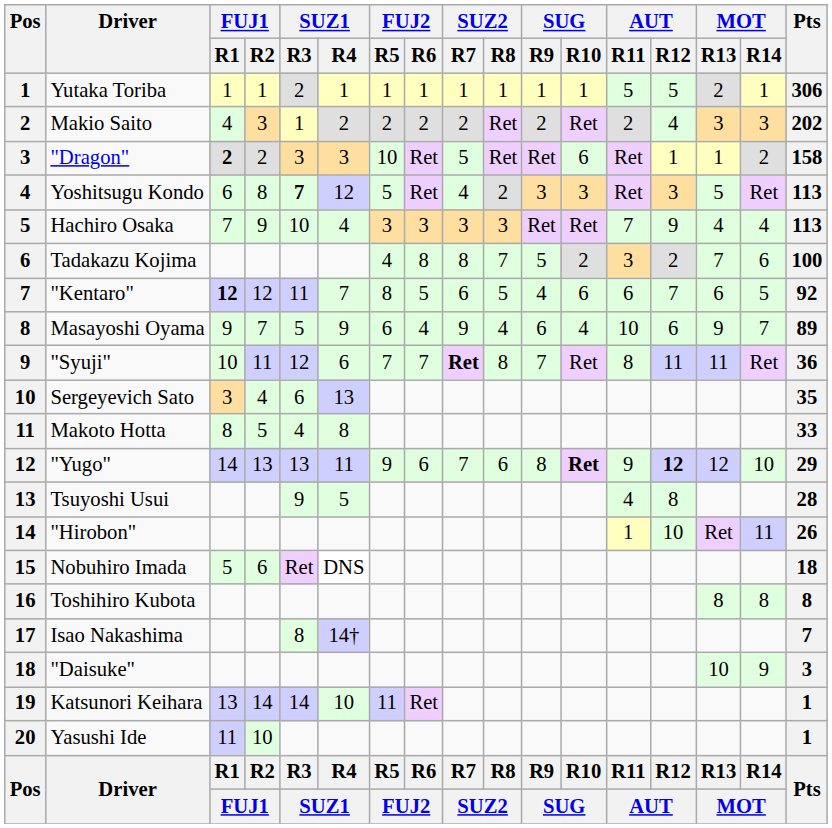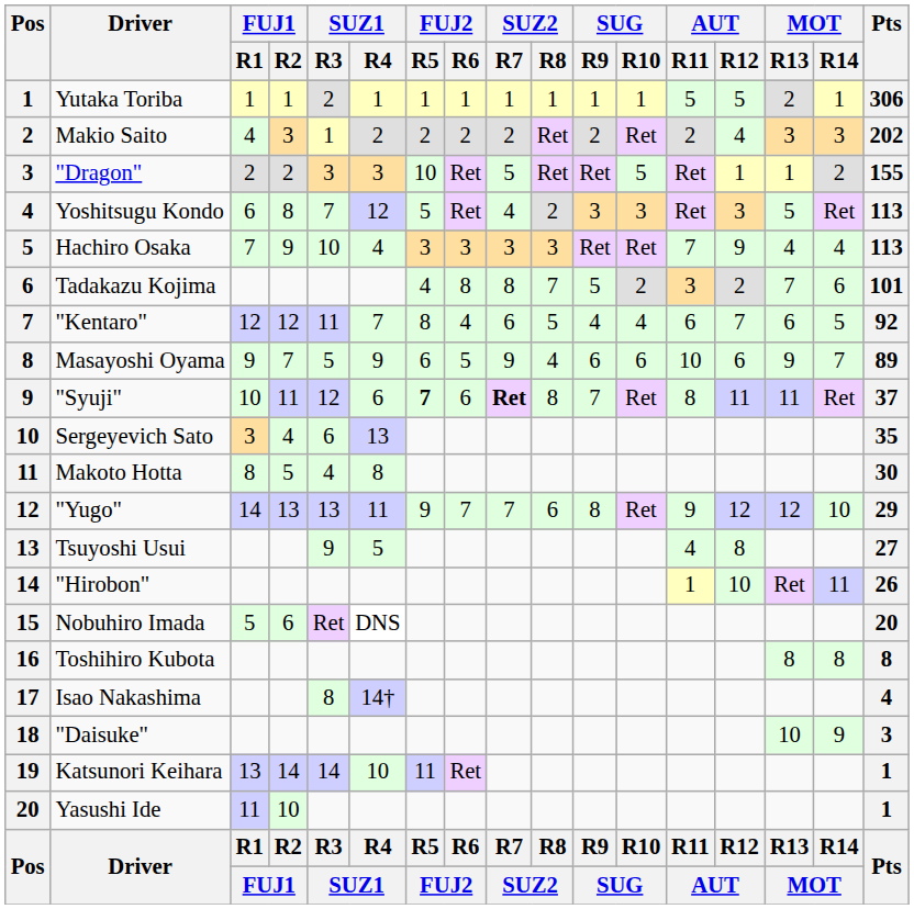 <table class="wikitable" style="font-size:85%; text-align:center">
 <tr style="background:#f9f9f9" valign=top>
 <th rowspan=2>Pos</th>
 <th rowspan=2>Driver</th>
 <th colspan=2><a href='#'>FUJ1</a></th>
 <th colspan=2><a href='#'>SUZ1</a></th>
 <th colspan=2><a href='#'>FUJ2</a></th>
 <th colspan=2><a href='#'>SUZ2</a></th>
 <th colspan=2><a href='#'>SUG</a></th>
 <th colspan=2><a href='#'>AUT</a></th>
 <th colspan=2><a href='#'>MOT</a></th>
 <th rowspan=2>Pts</th>
 </tr>
 <tr>
 <th>R1</th>
 <th>R2</th>
 <th>R3</th>
 <th>R4</th>
 <th>R5</th>
 <th>R6</th>
 <th>R7</th>
 <th>R8</th>
 <th>R9</th>
 <th>R10</th>
 <th>R11</th>
 <th>R12</th>
 <th>R13</th>
 <th>R14</th>
 </tr>
 <tr>
 <th>1</th>
 <td style="text-align:left">Yutaka Toriba</td>
 <td style="background:#ffffbf">1</td>
 <td style="background:#ffffbf">1</td>
 <td style="background:#dfdfdf">2</td>
 <td style="background:#ffffbf">1</td>
 <td style="background:#ffffbf">1</td>
 <td style="background:#ffffbf">1</td>
 <td style="background:#ffffbf">1</td>
 <td style="background:#ffffbf">1</td>
 <td style="background:#ffffbf">1</td>
 <td style="background:#ffffbf">1</td>
 <td style="background:#dfffdf">5</td>
 <td style="background:#dfffdf">5</td>
 <td style="background:#dfdfdf">2</td>
 <td style="background:#ffffbf">1</td>
 <th>306</th>
 </tr>
 <tr>
 <th>2</th>
 <td style="text-align:left">Makio Saito</td>
 <td style="background:#dfffdf">4</td>
 <td style="background:#ffdf9f">3</td>
 <td style="background:#ffffbf">1</td>
 <td style="background:#dfdfdf">2</td>
 <td style="background:#dfdfdf">2</td>
 <td style="background:#dfdfdf">2</td>
 <td style="background:#dfdfdf">2</td>
 <td style="background:#efcfff">Ret</td>
 <td style="background:#dfdfdf">2</td>
 <td style="background:#efcfff">Ret</td>
 <td style="background:#dfdfdf">2</td>
 <td style="background:#dfffdf">4</td>
 <td style="background:#ffdf9f">3</td>
 <td style="background:#ffdf9f">3</td>
 <th>202</th>
 </tr>
 <tr>
 <th>3</th>
 <td style="text-align:left"><a href='#'>"Dragon"</a></td>
-<td style="background:#dfdfdf"><strong>2</strong></td>
+<td style="background:#dfdfdf">2</td>
 <td style="background:#dfdfdf">2</td>
 <td style="background:#ffdf9f">3</td>
 <td style="background:#ffdf9f">3</td>
 <td style="background:#dfffdf">10</td>
 <td style="background:#efcfff">Ret</td>
 <td style="background:#dfffdf">5</td>
 <td style="background:#efcfff">Ret</td>
 <td style="background:#efcfff">Ret</td>
-<td style="background:#dfffdf">6</td>
+<td style="background:#dfffdf">5</td>
 <td style="background:#efcfff">Ret</td>
 <td style="background:#ffffbf">1</td>
 <td style="background:#ffffbf">1</td>
 <td style="background:#dfdfdf">2</td>
-<th>158</th>
+<th>155</th>
 </tr>
 <tr>
 <th>4</th>
 <td style="text-align:left">Yoshitsugu Kondo</td>
 <td style="background:#dfffdf">6</td>
 <td style="background:#dfffdf">8</td>
-<td style="background:#dfffdf"><strong>7</strong></td>
+<td style="background:#dfffdf">7</td>
 <td style="background:#cfcfff">12</td>
 <td style="background:#dfffdf">5</td>
 <td style="background:#efcfff">Ret</td>
 <td style="background:#dfffdf">4</td>
 <td style="background:#dfdfdf">2</td>
 <td style="background:#ffdf9f">3</td>
 <td style="background:#ffdf9f">3</td>
 <td style="background:#efcfff">Ret</td>
 <td style="background:#ffdf9f">3</td>
 <td style="background:#dfffdf">5</td>
 <td style="background:#efcfff">Ret</td>
 <th>113</th>
 </tr>
 <tr>
 <th>5</th>
 <td style="text-align:left">Hachiro Osaka</td>
 <td style="background:#dfffdf">7</td>
 <td style="background:#dfffdf">9</td>
 <td style="background:#dfffdf">10</td>
 <td style="background:#dfffdf">4</td>
 <td style="background:#ffdf9f">3</td>
 <td style="background:#ffdf9f">3</td>
 <td style="background:#ffdf9f">3</td>
 <td style="background:#ffdf9f">3</td>
 <td style="background:#efcfff">Ret</td>
 <td style="background:#efcfff">Ret</td>
 <td style="background:#dfffdf">7</td>
 <td style="background:#dfffdf">9</td>
 <td style="background:#dfffdf">4</td>
 <td style="background:#dfffdf">4</td>
 <th>113</th>
 </tr>
 <tr>
 <th>6</th>
 <td style="text-align:left">Tadakazu Kojima</td>
 <td></td>
 <td></td>
 <td></td>
 <td></td>
 <td style="background:#dfffdf">4</td>
 <td style="background:#dfffdf">8</td>
 <td style="background:#dfffdf">8</td>
 <td style="background:#dfffdf">7</td>
 <td style="background:#dfffdf">5</td>
 <td style="background:#dfdfdf">2</td>
 <td style="background:#ffdf9f">3</td>
 <td style="background:#dfdfdf">2</td>
 <td style="background:#dfffdf">7</td>
 <td style="background:#dfffdf">6</td>
-<th>100</th>
+<th>101</th>
 </tr>
 <tr>
 <th>7</th>
 <td style="text-align:left">"Kentaro"</td>
-<td style="background:#cfcfff"><strong>12</strong></td>
+<td style="background:#cfcfff">12</td>
 <td style="background:#cfcfff">12</td>
 <td style="background:#cfcfff">11</td>
 <td style="background:#dfffdf">7</td>
 <td style="background:#dfffdf">8</td>
-<td style="background:#dfffdf">5</td>
+<td style="background:#dfffdf">4</td>
 <td style="background:#dfffdf">6</td>
 <td style="background:#dfffdf">5</td>
 <td style="background:#dfffdf">4</td>
-<td style="background:#dfffdf">6</td>
+<td style="background:#dfffdf">4</td>
 <td style="background:#dfffdf">6</td>
 <td style="background:#dfffdf">7</td>
 <td style="background:#dfffdf">6</td>
 <td style="background:#dfffdf">5</td>
 <th>92</th>
 </tr>
 <tr>
 <th>8</th>
 <td style="text-align:left" nowrap="">Masayoshi Oyama</td>
 <td style="background:#dfffdf">9</td>
 <td style="background:#dfffdf">7</td>
 <td style="background:#dfffdf">5</td>
 <td style="background:#dfffdf">9</td>
 <td style="background:#dfffdf">6</td>
-<td style="background:#dfffdf">4</td>
+<td style="background:#dfffdf">5</td>
 <td style="background:#dfffdf">9</td>
 <td style="background:#dfffdf">4</td>
 <td style="background:#dfffdf">6</td>
-<td style="background:#dfffdf">4</td>
+<td style="background:#dfffdf">6</td>
 <td style="background:#dfffdf">10</td>
 <td style="background:#dfffdf">6</td>
 <td style="background:#dfffdf">9</td>
 <td style="background:#dfffdf">7</td>
 <th>89</th>
 </tr>
 <tr>
 <th>9</th>
 <td style="text-align:left">"Syuji"</td>
 <td style="background:#dfffdf">10</td>
 <td style="background:#cfcfff">11</td>
 <td style="background:#cfcfff">12</td>
 <td style="background:#dfffdf">6</td>
-<td style="background:#dfffdf">7</td>
-<td style="background:#dfffdf">7</td>
+<td style="background:#dfffdf"><strong>7</strong></td>
+<td style="background:#dfffdf">6</td>
 <td style="background:#efcfff"><strong>Ret</strong></td>
 <td style="background:#dfffdf">8</td>
 <td style="background:#dfffdf">7</td>
 <td style="background:#efcfff">Ret</td>
 <td style="background:#dfffdf">8</td>
 <td style="background:#cfcfff">11</td>
 <td style="background:#cfcfff">11</td>
 <td style="background:#efcfff">Ret</td>
-<th>36</th>
+<th>37</th>
 </tr>
 <tr>
 <th>10</th>
 <td style="text-align:left">Sergeyevich Sato</td>
 <td style="background:#ffdf9f">3</td>
 <td style="background:#dfffdf">4</td>
 <td style="background:#dfffdf">6</td>
 <td style="background:#cfcfff">13</td>
 <td></td>
 <td></td>
 <td></td>
 <td></td>
 <td></td>
 <td></td>
 <td></td>
 <td></td>
 <td></td>
 <td></td>
 <th>35</th>
 </tr>
 <tr>
 <th>11</th>
 <td style="text-align:left">Makoto Hotta</td>
 <td style="background:#dfffdf">8</td>
 <td style="background:#dfffdf">5</td>
 <td style="background:#dfffdf">4</td>
 <td style="background:#dfffdf">8</td>
 <td></td>
 <td></td>
 <td></td>
 <td></td>
 <td></td>
 <td></td>
 <td></td>
 <td></td>
 <td></td>
 <td></td>
-<th>33</th>
+<th>30</th>
 </tr>
 <tr>
 <th>12</th>
 <td style="text-align:left">"Yugo"</td>
 <td style="background:#cfcfff">14</td>
 <td style="background:#cfcfff">13</td>
 <td style="background:#cfcfff">13</td>
 <td style="background:#cfcfff">11</td>
 <td style="background:#dfffdf">9</td>
-<td style="background:#dfffdf">6</td>
+<td style="background:#dfffdf">7</td>
 <td style="background:#dfffdf">7</td>
 <td style="background:#dfffdf">6</td>
 <td style="background:#dfffdf">8</td>
-<td style="background:#efcfff"><strong>Ret</strong></td>
+<td style="background:#efcfff">Ret</td>
 <td style="background:#dfffdf">9</td>
-<td style="background:#cfcfff"><strong>12</strong></td>
+<td style="background:#cfcfff">12</td>
 <td style="background:#cfcfff">12</td>
 <td style="background:#dfffdf">10</td>
 <th>29</th>
 </tr>
 <tr>
 <th>13</th>
 <td style="text-align:left">Tsuyoshi Usui</td>
 <td></td>
 <td></td>
 <td style="background:#dfffdf">9</td>
 <td style="background:#dfffdf">5</td>
 <td></td>
 <td></td>
 <td></td>
 <td></td>
 <td></td>
 <td></td>
 <td style="background:#dfffdf">4</td>
 <td style="background:#dfffdf">8</td>
 <td></td>
 <td></td>
-<th>28</th>
+<th>27</th>
 </tr>
 <tr>
 <th>14</th>
 <td style="text-align:left">"Hirobon"</td>
 <td></td>
 <td></td>
 <td></td>
 <td></td>
 <td></td>
 <td></td>
 <td></td>
 <td></td>
 <td></td>
 <td></td>
 <td style="background:#ffffbf">1</td>
 <td style="background:#dfffdf">10</td>
 <td style="background:#efcfff">Ret</td>
 <td style="background:#cfcfff">11</td>
 <th>26</th>
 </tr>
 <tr>
 <th>15</th>
 <td style="text-align:left">Nobuhiro Imada</td>
 <td style="background:#dfffdf">5</td>
 <td style="background:#dfffdf">6</td>
 <td style="background:#efcfff">Ret</td>
 <td style="background:#ffffff">DNS</td>
 <td></td>
 <td></td>
 <td></td>
 <td></td>
 <td></td>
 <td></td>
 <td></td>
 <td></td>
 <td></td>
 <td></td>
-<th>18</th>
+<th>20</th>
 </tr>
 <tr>
 <th>16</th>
 <td style="text-align:left">Toshihiro Kubota</td>
 <td></td>
 <td></td>
 <td></td>
 <td></td>
 <td></td>
 <td></td>
 <td></td>
 <td></td>
 <td></td>
 <td></td>
 <td></td>
 <td></td>
 <td style="background:#dfffdf">8</td>
 <td style="background:#dfffdf">8</td>
 <th>8</th>
 </tr>
 <tr>
 <th>17</th>
 <td style="text-align:left">Isao Nakashima</td>
 <td></td>
 <td></td>
 <td style="background:#dfffdf">8</td>
 <td style="background:#cfcfff">14†</td>
 <td></td>
 <td></td>
 <td></td>
 <td></td>
 <td></td>
 <td></td>
 <td></td>
 <td></td>
 <td></td>
 <td></td>
-<th>7</th>
+<th>4</th>
 </tr>
 <tr>
 <th>18</th>
 <td style="text-align:left">"Daisuke"</td>
 <td></td>
 <td></td>
 <td></td>
 <td></td>
 <td></td>
 <td></td>
 <td></td>
 <td></td>
 <td></td>
 <td></td>
 <td></td>
 <td></td>
 <td style="background:#dfffdf">10</td>
 <td style="background:#dfffdf">9</td>
 <th>3</th>
 </tr>
 <tr>
 <th>19</th>
 <td style="text-align:left">Katsunori Keihara</td>
 <td style="background:#cfcfff">13</td>
 <td style="background:#cfcfff">14</td>
 <td style="background:#cfcfff">14</td>
 <td style="background:#dfffdf">10</td>
 <td style="background:#cfcfff">11</td>
 <td style="background:#efcfff">Ret</td>
 <td></td>
 <td></td>
 <td></td>
 <td></td>
 <td></td>
 <td></td>
 <td></td>
 <td></td>
 <th>1</th>
 </tr>
 <tr>
 <th>20</th>
 <td style="text-align:left">Yasushi Ide</td>
 <td style="background:#cfcfff">11</td>
 <td style="background:#dfffdf">10</td>
 <td></td>
 <td></td>
 <td></td>
 <td></td>
 <td></td>
 <td></td>
 <td></td>
 <td></td>
 <td></td>
 <td></td>
 <td></td>
 <td></td>
 <th>1</th>
 </tr>
 <tr>
 <th rowspan=2>Pos</th>
 <th rowspan=2>Driver</th>
 <th>R1</th>
 <th>R2</th>
 <th>R3</th>
 <th>R4</th>
 <th>R5</th>
 <th>R6</th>
 <th>R7</th>
 <th>R8</th>
 <th>R9</th>
 <th>R10</th>
 <th>R11</th>
 <th>R12</th>
 <th>R13</th>
 <th>R14</th>
 <th rowspan=2>Pts</th>
 </tr>
 <tr>
 <th colspan=2><a href='#'>FUJ1</a></th>
 <th colspan=2><a href='#'>SUZ1</a></th>
 <th colspan=2><a href='#'>FUJ2</a></th>
 <th colspan=2><a href='#'>SUZ2</a></th>
 <th colspan=2><a href='#'>SUG</a></th>
 <th colspan=2><a href='#'>AUT</a></th>
 <th colspan=2><a href='#'>MOT</a></th>
 </tr>
 </table>
